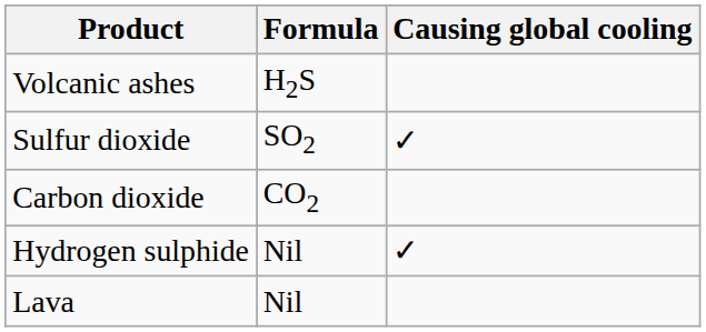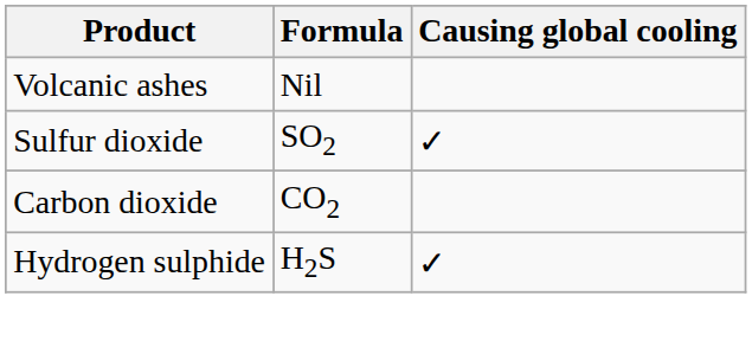 <table class="wikitable">
 <tr>
 <th>Product</th>
 <th>Formula</th>
 <th>Causing global cooling</th>
 </tr>
 <tr>
 <td>Volcanic ashes</td>
-<td>H<sub>2</sub>S</td>
+<td>Nil</td>
 <td></td>
 </tr>
 <tr>
 <td>Sulfur dioxide</td>
 <td>SO<sub>2</sub></td>
 <td>✓</td>
 </tr>
 <tr>
 <td>Carbon dioxide</td>
 <td>CO<sub>2</sub></td>
 <td></td>
 </tr>
 <tr>
 <td>Hydrogen sulphide</td>
-<td>Nil</td>
+<td>H<sub>2</sub>S</td>
 <td>✓</td>
 </tr>
-<tr>
-<td>Lava</td>
-<td>Nil</td>
-<td></td>
-</tr>
 </table>
